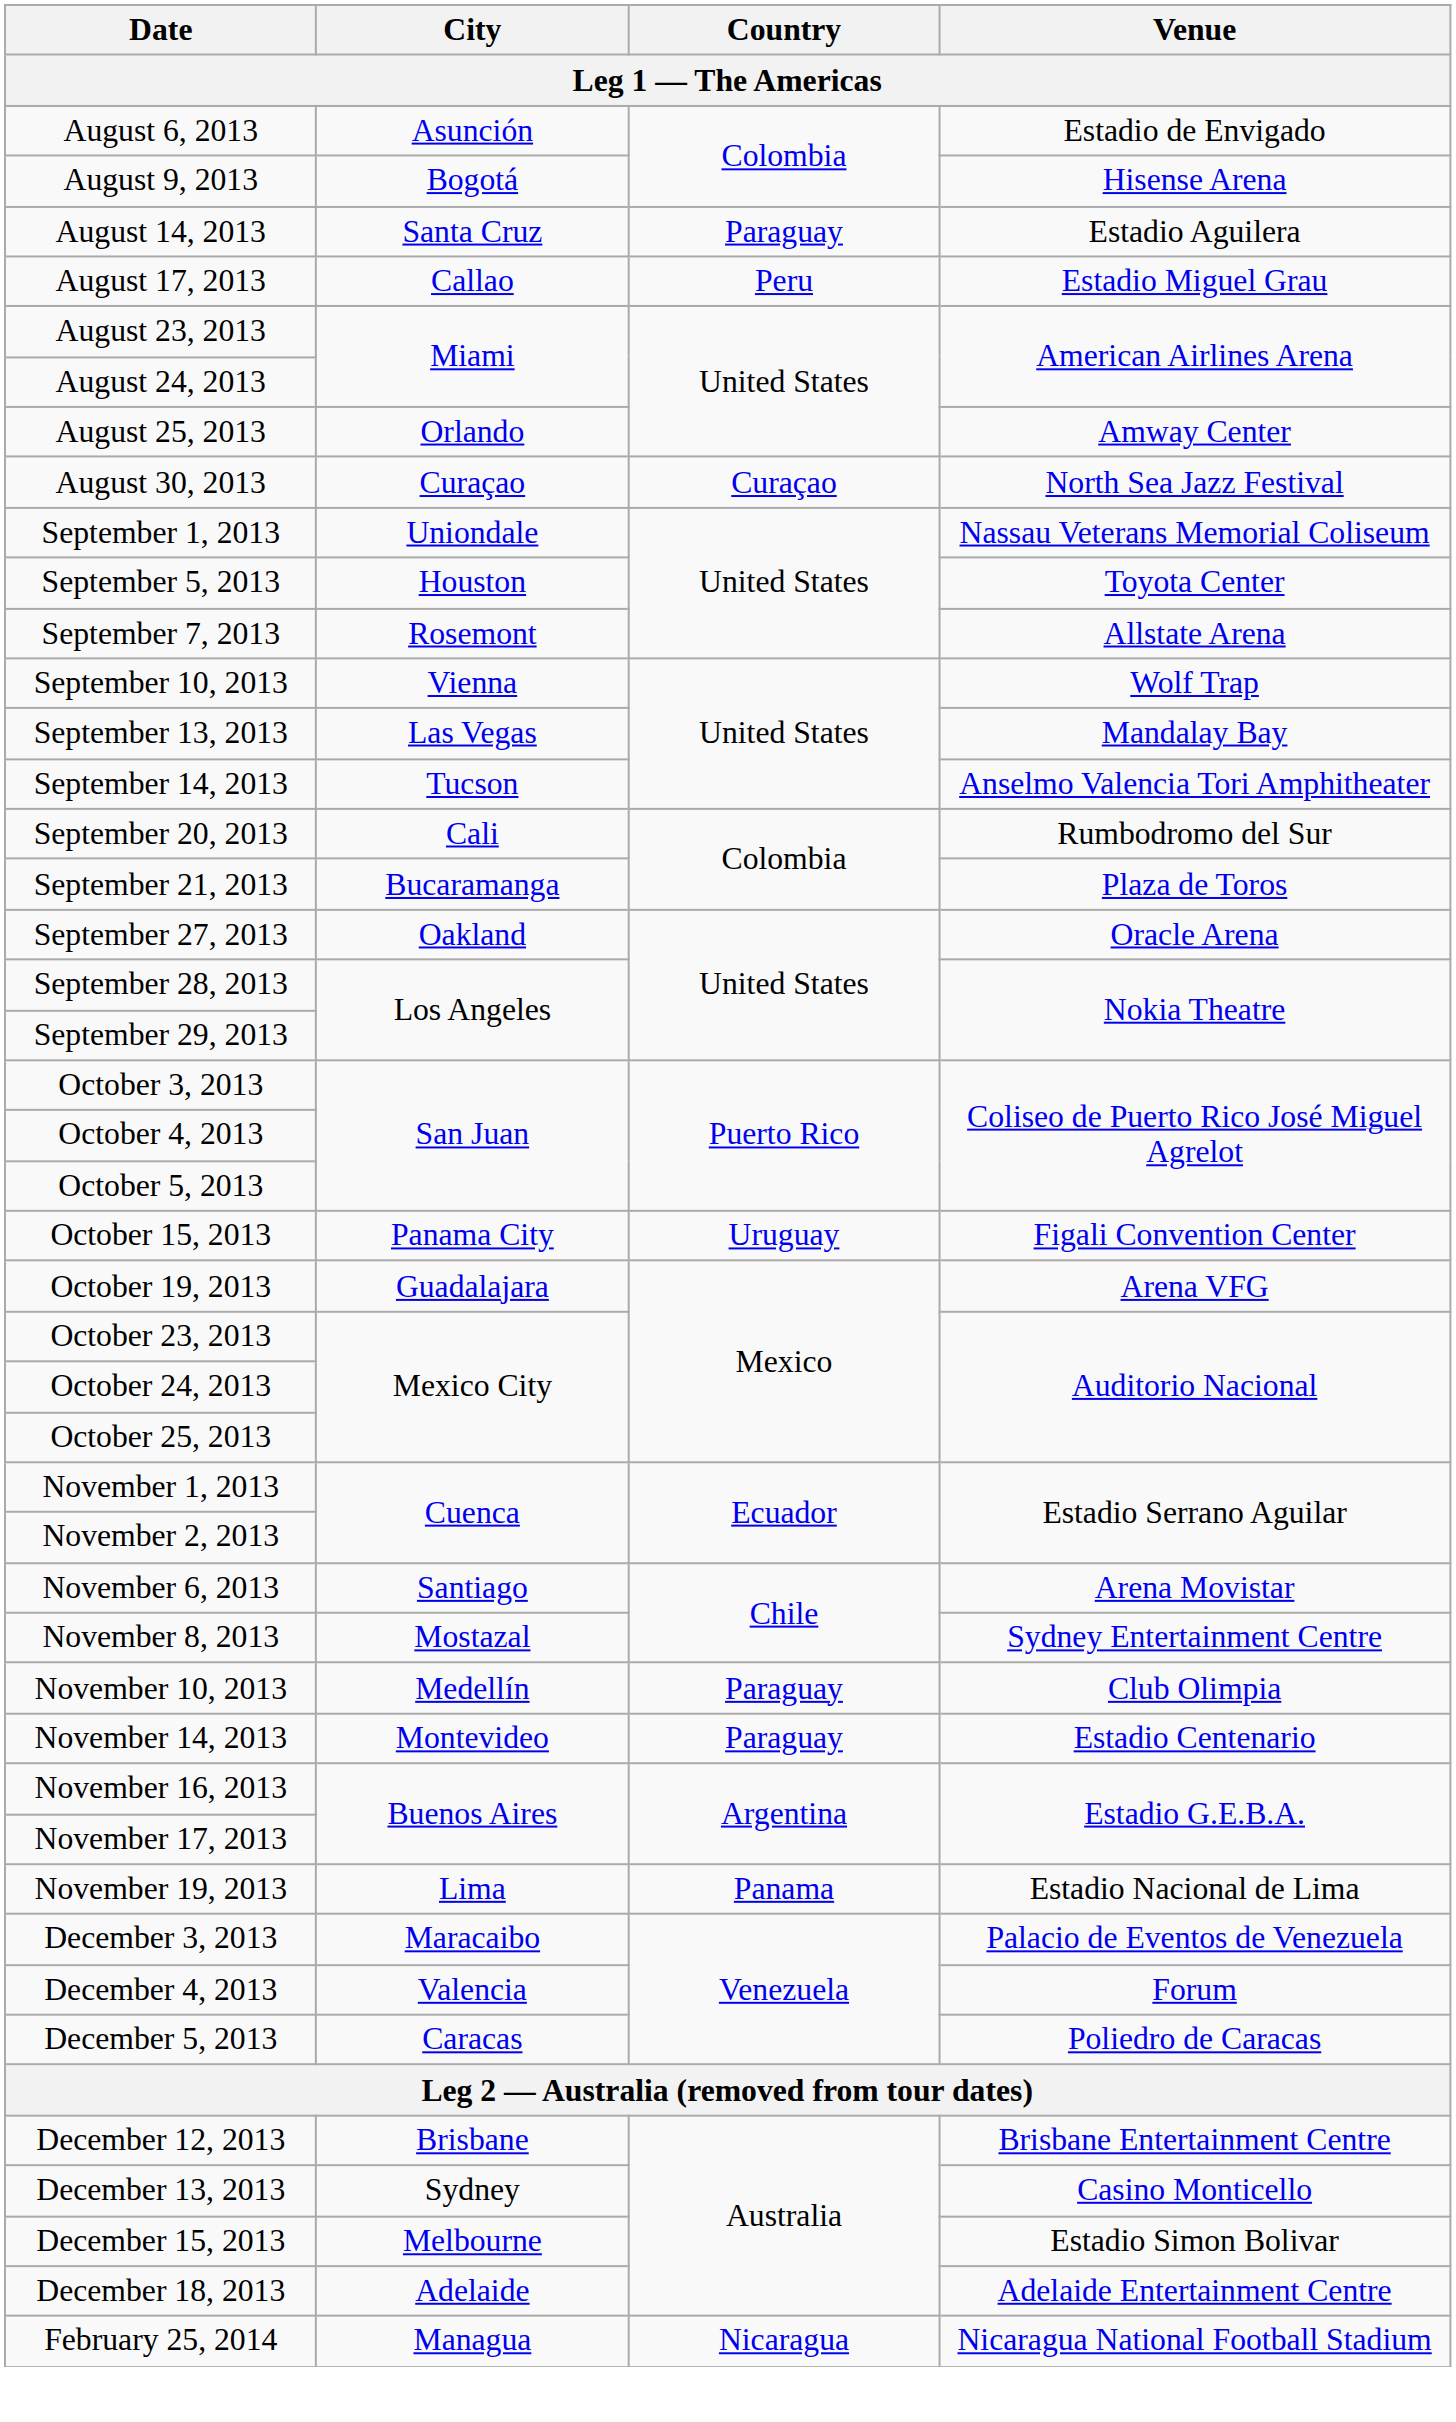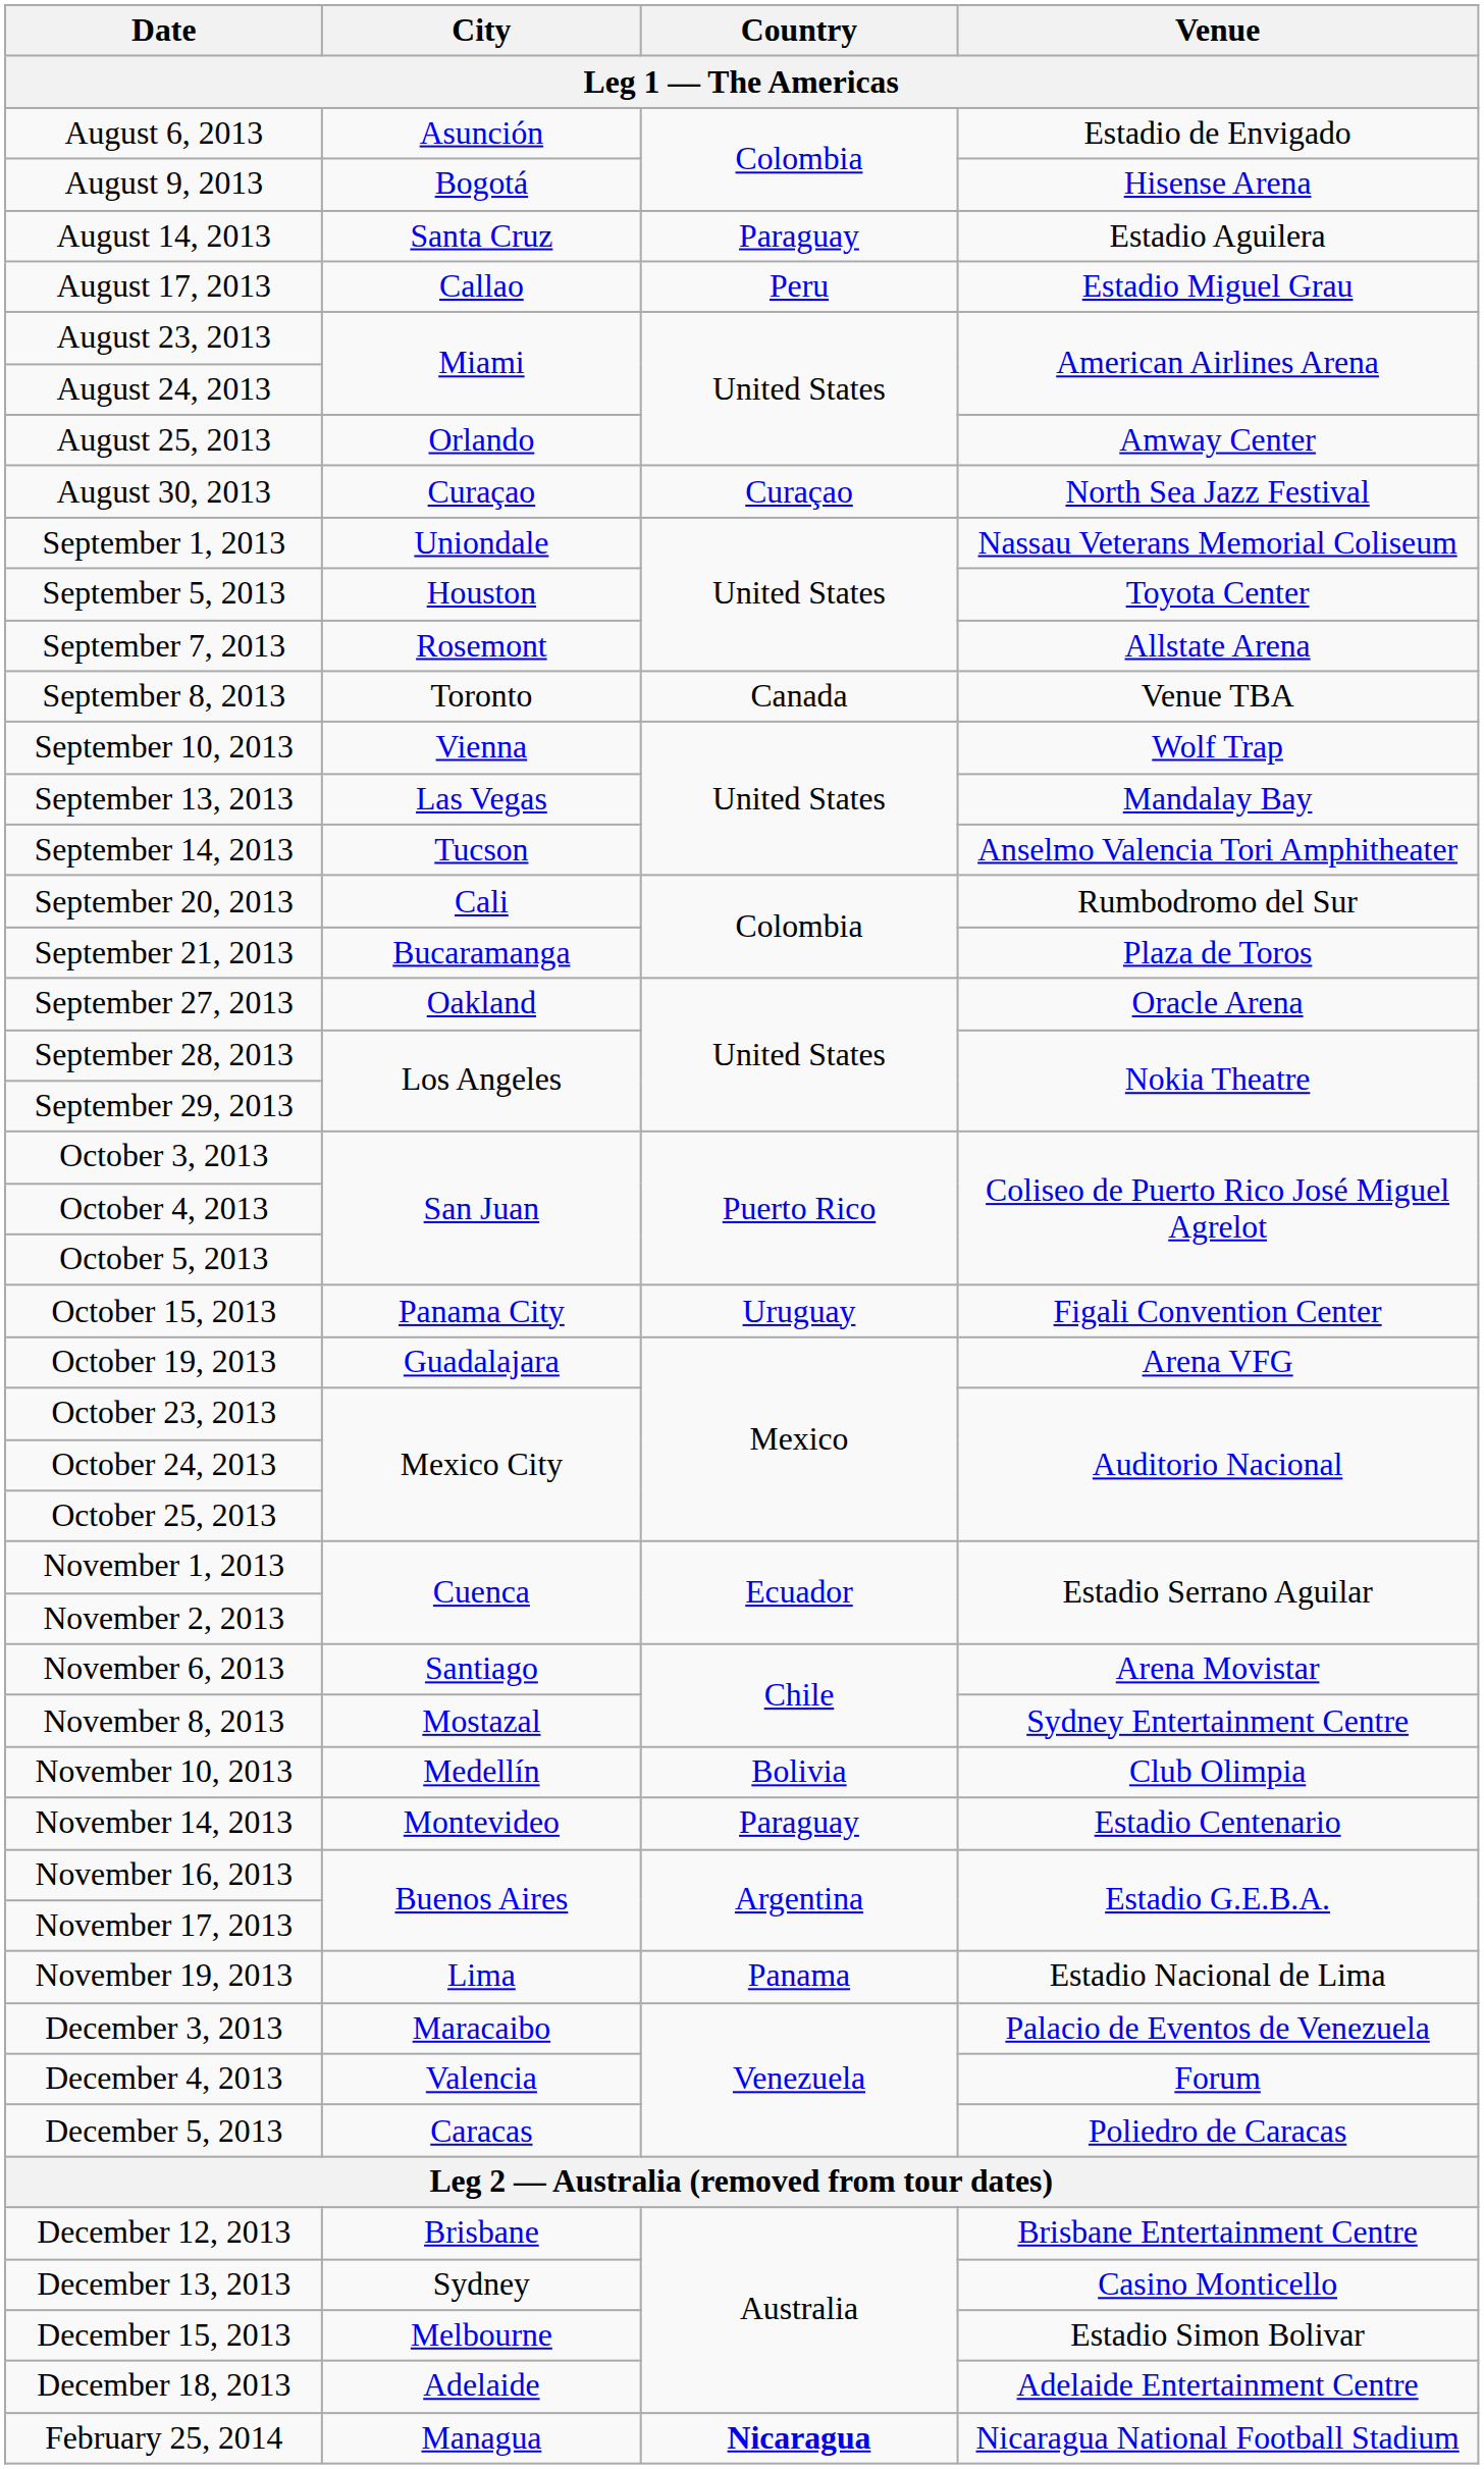 <table class="wikitable" style="text-align:center;">
 <tr>
 <th style="width:150px;">Date</th>
 <th style="width:150px;">City</th>
 <th style="width:150px;">Country</th>
 <th style="width:250px;">Venue</th>
 </tr>
 <tr>
 <th colspan="4">Leg 1 — The Americas</th>
 </tr>
 <tr>
 <td>August 6, 2013</td>
 <td><a href='#'>Asunción</a></td>
 <td rowspan="2"><a href='#'>Colombia</a></td>
 <td>Estadio de Envigado</td>
 </tr>
 <tr>
 <td>August 9, 2013</td>
 <td><a href='#'>Bogotá</a></td>
 <td><a href='#'>Hisense Arena</a></td>
 </tr>
 <tr>
 <td>August 14, 2013</td>
 <td><a href='#'>Santa Cruz</a></td>
 <td><a href='#'>Paraguay</a></td>
 <td>Estadio Aguilera</td>
 </tr>
 <tr>
 <td>August 17, 2013</td>
 <td><a href='#'>Callao</a></td>
 <td><a href='#'>Peru</a></td>
 <td><a href='#'>Estadio Miguel Grau</a></td>
 </tr>
 <tr>
 <td>August 23, 2013</td>
 <td rowspan="2"><a href='#'>Miami</a></td>
 <td rowspan="3">United States</td>
 <td rowspan="2"><a href='#'>American Airlines Arena</a></td>
 </tr>
 <tr>
 <td>August 24, 2013</td>
 </tr>
 <tr>
 <td>August 25, 2013</td>
 <td><a href='#'>Orlando</a></td>
 <td><a href='#'>Amway Center</a></td>
 </tr>
 <tr>
 <td>August 30, 2013</td>
 <td><a href='#'>Curaçao</a></td>
 <td><a href='#'>Curaçao</a></td>
 <td><a href='#'>North Sea Jazz Festival</a></td>
 </tr>
 <tr>
 <td>September 1, 2013</td>
 <td><a href='#'>Uniondale</a></td>
 <td rowspan="3">United States</td>
 <td><a href='#'>Nassau Veterans Memorial Coliseum</a></td>
 </tr>
 <tr>
 <td>September 5, 2013</td>
 <td><a href='#'>Houston</a></td>
 <td><a href='#'>Toyota Center</a></td>
 </tr>
 <tr>
 <td>September 7, 2013</td>
 <td><a href='#'>Rosemont</a></td>
 <td><a href='#'>Allstate Arena</a></td>
+</tr>
+<tr>
+<td>September 8, 2013</td>
+<td>Toronto</td>
+<td>Canada</td>
+<td>Venue TBA</td>
 </tr>
 <tr>
 <td>September 10, 2013</td>
 <td><a href='#'>Vienna</a></td>
 <td rowspan="3">United States</td>
 <td><a href='#'>Wolf Trap</a></td>
 </tr>
 <tr>
 <td>September 13, 2013</td>
 <td><a href='#'>Las Vegas</a></td>
 <td><a href='#'>Mandalay Bay</a></td>
 </tr>
 <tr>
 <td>September 14, 2013</td>
 <td><a href='#'>Tucson</a></td>
 <td><a href='#'>Anselmo Valencia Tori Amphitheater</a></td>
 </tr>
 <tr>
 <td>September 20, 2013</td>
 <td><a href='#'>Cali</a></td>
 <td rowspan="2">Colombia</td>
 <td>Rumbodromo del Sur</td>
 </tr>
 <tr>
 <td>September 21, 2013</td>
 <td><a href='#'>Bucaramanga</a></td>
 <td><a href='#'>Plaza de Toros</a></td>
 </tr>
 <tr>
 <td>September 27, 2013</td>
 <td><a href='#'>Oakland</a></td>
 <td rowspan="3">United States</td>
 <td><a href='#'>Oracle Arena</a></td>
 </tr>
 <tr>
 <td>September 28, 2013</td>
 <td rowspan="2">Los Angeles</td>
 <td rowspan="2"><a href='#'>Nokia Theatre</a></td>
 </tr>
 <tr>
 <td>September 29, 2013</td>
 </tr>
 <tr>
 <td>October 3, 2013</td>
 <td rowspan="3"><a href='#'>San Juan</a></td>
 <td rowspan="3"><a href='#'>Puerto Rico</a></td>
 <td rowspan="3"><a href='#'>Coliseo de Puerto Rico José Miguel Agrelot</a></td>
 </tr>
 <tr>
 <td>October 4, 2013</td>
 </tr>
 <tr>
 <td>October 5, 2013</td>
 </tr>
 <tr>
 <td>October 15, 2013</td>
 <td><a href='#'>Panama City</a></td>
 <td><a href='#'>Uruguay</a></td>
 <td><a href='#'>Figali Convention Center</a></td>
 </tr>
 <tr>
 <td>October 19, 2013</td>
 <td><a href='#'>Guadalajara</a></td>
 <td rowspan="4">Mexico</td>
 <td><a href='#'>Arena VFG</a></td>
 </tr>
 <tr>
 <td>October 23, 2013</td>
 <td rowspan="3">Mexico City</td>
 <td rowspan="3"><a href='#'>Auditorio Nacional</a></td>
 </tr>
 <tr>
 <td>October 24, 2013</td>
 </tr>
 <tr>
 <td>October 25, 2013</td>
 </tr>
 <tr>
 <td>November 1, 2013</td>
 <td rowspan="2"><a href='#'>Cuenca</a></td>
 <td rowspan="2"><a href='#'>Ecuador</a></td>
 <td rowspan="2">Estadio Serrano Aguilar</td>
 </tr>
 <tr>
 <td>November 2, 2013</td>
 </tr>
 <tr>
 <td>November 6, 2013</td>
 <td><a href='#'>Santiago</a></td>
 <td rowspan="2"><a href='#'>Chile</a></td>
 <td><a href='#'>Arena Movistar</a></td>
 </tr>
 <tr>
 <td>November 8, 2013</td>
 <td><a href='#'>Mostazal</a></td>
 <td><a href='#'>Sydney Entertainment Centre</a></td>
 </tr>
 <tr>
 <td>November 10, 2013</td>
 <td><a href='#'>Medellín</a></td>
-<td><a href='#'>Paraguay</a></td>
+<td><a href='#'>Bolivia</a></td>
 <td><a href='#'>Club Olimpia</a></td>
 </tr>
 <tr>
 <td>November 14, 2013</td>
 <td><a href='#'>Montevideo</a></td>
 <td><a href='#'>Paraguay</a></td>
 <td><a href='#'>Estadio Centenario</a></td>
 </tr>
 <tr>
 <td>November 16, 2013</td>
 <td rowspan="2"><a href='#'>Buenos Aires</a></td>
 <td rowspan="2"><a href='#'>Argentina</a></td>
 <td rowspan="2"><a href='#'>Estadio G.E.B.A.</a></td>
 </tr>
 <tr>
 <td>November 17, 2013</td>
 </tr>
 <tr>
 <td>November 19, 2013</td>
 <td><a href='#'>Lima</a></td>
 <td><a href='#'>Panama</a></td>
 <td>Estadio Nacional de Lima</td>
 </tr>
 <tr>
 <td>December 3, 2013</td>
 <td><a href='#'>Maracaibo</a></td>
 <td rowspan="3"><a href='#'>Venezuela</a></td>
 <td><a href='#'>Palacio de Eventos de Venezuela</a></td>
 </tr>
 <tr>
 <td>December 4, 2013</td>
 <td><a href='#'>Valencia</a></td>
 <td><a href='#'>Forum</a></td>
 </tr>
 <tr>
 <td>December 5, 2013</td>
 <td><a href='#'>Caracas</a></td>
 <td><a href='#'>Poliedro de Caracas</a></td>
 </tr>
 <tr>
 <th colspan="4">Leg 2 — Australia (removed from tour dates) </th>
 </tr>
 <tr>
 <td>December 12, 2013</td>
 <td><a href='#'>Brisbane</a></td>
 <td rowspan="4">Australia</td>
 <td><a href='#'>Brisbane Entertainment Centre</a></td>
 </tr>
 <tr>
 <td>December 13, 2013</td>
 <td>Sydney</td>
 <td><a href='#'>Casino Monticello</a></td>
 </tr>
 <tr>
 <td>December 15, 2013</td>
 <td><a href='#'>Melbourne</a></td>
 <td>Estadio Simon Bolivar</td>
 </tr>
 <tr>
 <td>December 18, 2013</td>
 <td><a href='#'>Adelaide</a></td>
 <td><a href='#'>Adelaide Entertainment Centre</a></td>
 </tr>
 <tr>
 <td>February 25, 2014</td>
 <td><a href='#'>Managua</a></td>
-<td><a href='#'>Nicaragua</a></td>
+<td><strong><a href='#'>Nicaragua</a></strong></td>
 <td><a href='#'>Nicaragua National Football Stadium</a></td>
 </tr>
 </table>
